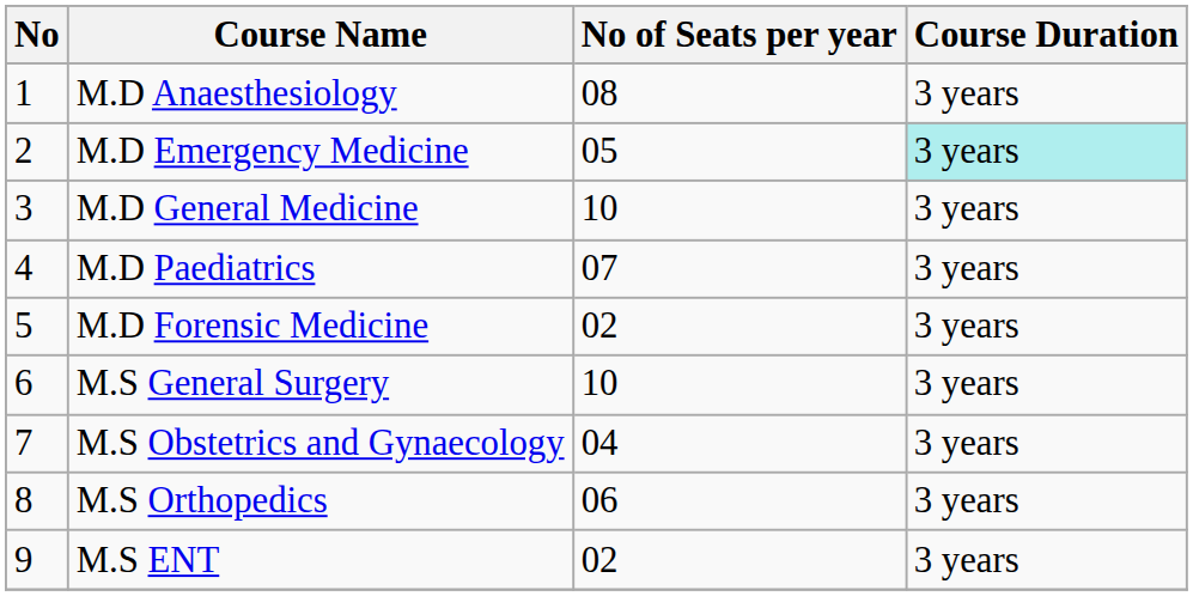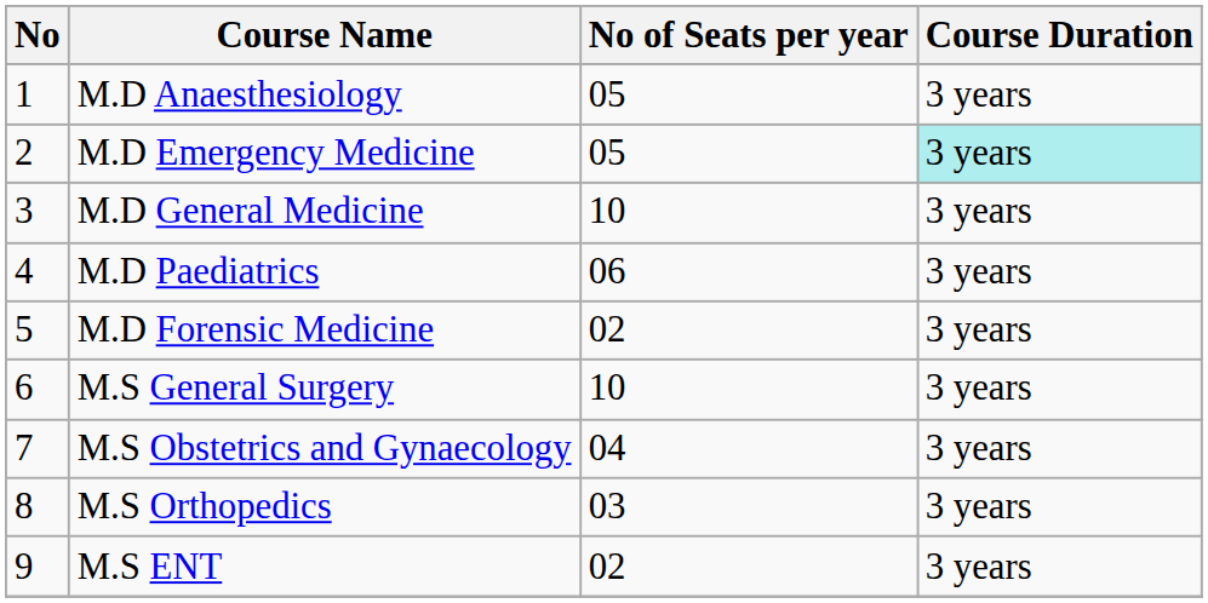 <table class="wikitable sortable">
 <tr style="text-align:center; background:#f0f0f0;">
 <th>No</th>
 <th>Course Name</th>
 <th>No of Seats per year</th>
 <th>Course Duration</th>
 </tr>
 <tr>
 <td>1</td>
 <td>M.D <a href='#'>Anaesthesiology</a></td>
-<td>08</td>
+<td>05</td>
 <td>3 years</td>
 </tr>
 <tr>
 <td>2</td>
 <td>M.D <a href='#'>Emergency Medicine</a></td>
 <td>05</td>
 <td style="background: paleturquoise;">3 years</td>
 </tr>
 <tr>
 <td>3</td>
 <td>M.D <a href='#'>General Medicine</a></td>
 <td>10</td>
 <td>3 years</td>
 </tr>
 <tr>
 <td>4</td>
 <td>M.D <a href='#'>Paediatrics</a></td>
-<td>07</td>
+<td>06</td>
 <td>3 years</td>
 </tr>
 <tr>
 <td>5</td>
 <td>M.D <a href='#'>Forensic Medicine</a></td>
 <td>02</td>
 <td>3 years</td>
 </tr>
 <tr>
 <td>6</td>
 <td>M.S <a href='#'>General Surgery</a></td>
 <td>10</td>
 <td>3 years</td>
 </tr>
 <tr>
 <td>7</td>
 <td>M.S <a href='#'>Obstetrics and Gynaecology</a></td>
 <td>04</td>
 <td>3 years</td>
 </tr>
 <tr>
 <td>8</td>
 <td>M.S <a href='#'>Orthopedics</a></td>
-<td>06</td>
+<td>03</td>
 <td>3 years</td>
 </tr>
 <tr>
 <td>9</td>
 <td>M.S <a href='#'>ENT</a></td>
 <td>02</td>
 <td>3 years</td>
 </tr>
 <tr>
 </tr>
 </table>
